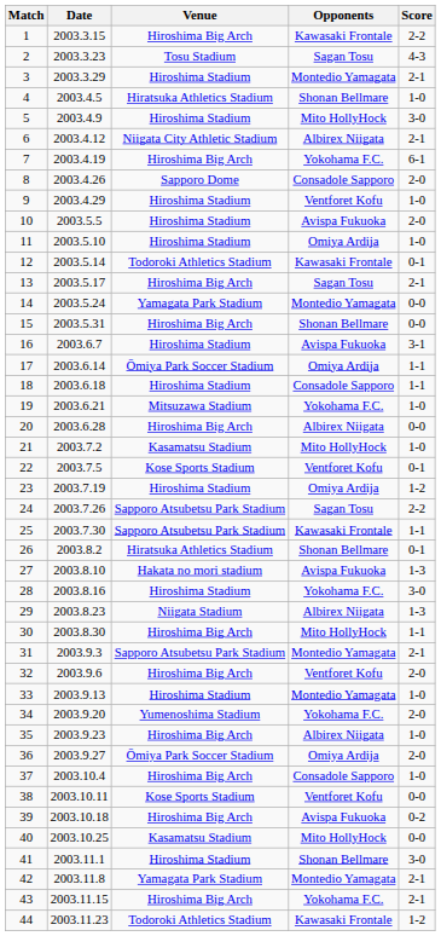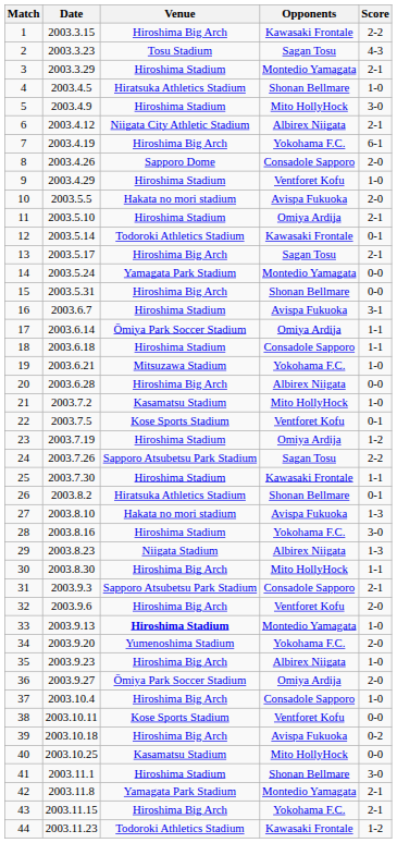 <table class="wikitable" style="text-align:center;">
 <tr>
 <th>Match</th>
 <th>Date</th>
 <th>Venue</th>
 <th>Opponents</th>
 <th>Score</th>
 </tr>
 <tr>
 <td>1</td>
 <td>2003.3.15</td>
 <td><a href='#'>Hiroshima Big Arch</a></td>
 <td><a href='#'>Kawasaki Frontale</a></td>
 <td>2-2</td>
 </tr>
 <tr>
 <td>2</td>
 <td>2003.3.23</td>
 <td><a href='#'>Tosu Stadium</a></td>
 <td><a href='#'>Sagan Tosu</a></td>
 <td>4-3</td>
 </tr>
 <tr>
 <td>3</td>
 <td>2003.3.29</td>
 <td><a href='#'>Hiroshima Stadium</a></td>
 <td><a href='#'>Montedio Yamagata</a></td>
 <td>2-1</td>
 </tr>
 <tr>
 <td>4</td>
 <td>2003.4.5</td>
 <td><a href='#'>Hiratsuka Athletics Stadium</a></td>
 <td><a href='#'>Shonan Bellmare</a></td>
 <td>1-0</td>
 </tr>
 <tr>
 <td>5</td>
 <td>2003.4.9</td>
 <td><a href='#'>Hiroshima Stadium</a></td>
 <td><a href='#'>Mito HollyHock</a></td>
 <td>3-0</td>
 </tr>
 <tr>
 <td>6</td>
 <td>2003.4.12</td>
 <td><a href='#'>Niigata City Athletic Stadium</a></td>
 <td><a href='#'>Albirex Niigata</a></td>
 <td>2-1</td>
 </tr>
 <tr>
 <td>7</td>
 <td>2003.4.19</td>
 <td><a href='#'>Hiroshima Big Arch</a></td>
 <td><a href='#'>Yokohama F.C.</a></td>
 <td>6-1</td>
 </tr>
 <tr>
 <td>8</td>
 <td>2003.4.26</td>
 <td><a href='#'>Sapporo Dome</a></td>
 <td><a href='#'>Consadole Sapporo</a></td>
 <td>2-0</td>
 </tr>
 <tr>
 <td>9</td>
 <td>2003.4.29</td>
 <td><a href='#'>Hiroshima Stadium</a></td>
 <td><a href='#'>Ventforet Kofu</a></td>
 <td>1-0</td>
 </tr>
 <tr>
 <td>10</td>
 <td>2003.5.5</td>
-<td><a href='#'>Hiroshima Stadium</a></td>
+<td><a href='#'>Hakata no mori stadium</a></td>
 <td><a href='#'>Avispa Fukuoka</a></td>
 <td>2-0</td>
 </tr>
 <tr>
 <td>11</td>
 <td>2003.5.10</td>
 <td><a href='#'>Hiroshima Stadium</a></td>
 <td><a href='#'>Omiya Ardija</a></td>
-<td>1-0</td>
+<td>2-1</td>
 </tr>
 <tr>
 <td>12</td>
 <td>2003.5.14</td>
 <td><a href='#'>Todoroki Athletics Stadium</a></td>
 <td><a href='#'>Kawasaki Frontale</a></td>
 <td>0-1</td>
 </tr>
 <tr>
 <td>13</td>
 <td>2003.5.17</td>
 <td><a href='#'>Hiroshima Big Arch</a></td>
 <td><a href='#'>Sagan Tosu</a></td>
 <td>2-1</td>
 </tr>
 <tr>
 <td>14</td>
 <td>2003.5.24</td>
 <td><a href='#'>Yamagata Park Stadium</a></td>
 <td><a href='#'>Montedio Yamagata</a></td>
 <td>0-0</td>
 </tr>
 <tr>
 <td>15</td>
 <td>2003.5.31</td>
 <td><a href='#'>Hiroshima Big Arch</a></td>
 <td><a href='#'>Shonan Bellmare</a></td>
 <td>0-0</td>
 </tr>
 <tr>
 <td>16</td>
 <td>2003.6.7</td>
 <td><a href='#'>Hiroshima Stadium</a></td>
 <td><a href='#'>Avispa Fukuoka</a></td>
 <td>3-1</td>
 </tr>
 <tr>
 <td>17</td>
 <td>2003.6.14</td>
 <td><a href='#'>Ōmiya Park Soccer Stadium</a></td>
 <td><a href='#'>Omiya Ardija</a></td>
 <td>1-1</td>
 </tr>
 <tr>
 <td>18</td>
 <td>2003.6.18</td>
 <td><a href='#'>Hiroshima Stadium</a></td>
 <td><a href='#'>Consadole Sapporo</a></td>
 <td>1-1</td>
 </tr>
 <tr>
 <td>19</td>
 <td>2003.6.21</td>
 <td><a href='#'>Mitsuzawa Stadium</a></td>
 <td><a href='#'>Yokohama F.C.</a></td>
 <td>1-0</td>
 </tr>
 <tr>
 <td>20</td>
 <td>2003.6.28</td>
 <td><a href='#'>Hiroshima Big Arch</a></td>
 <td><a href='#'>Albirex Niigata</a></td>
 <td>0-0</td>
 </tr>
 <tr>
 <td>21</td>
 <td>2003.7.2</td>
 <td><a href='#'>Kasamatsu Stadium</a></td>
 <td><a href='#'>Mito HollyHock</a></td>
 <td>1-0</td>
 </tr>
 <tr>
 <td>22</td>
 <td>2003.7.5</td>
 <td><a href='#'>Kose Sports Stadium</a></td>
 <td><a href='#'>Ventforet Kofu</a></td>
 <td>0-1</td>
 </tr>
 <tr>
 <td>23</td>
 <td>2003.7.19</td>
 <td><a href='#'>Hiroshima Stadium</a></td>
 <td><a href='#'>Omiya Ardija</a></td>
 <td>1-2</td>
 </tr>
 <tr>
 <td>24</td>
 <td>2003.7.26</td>
 <td><a href='#'>Sapporo Atsubetsu Park Stadium</a></td>
 <td><a href='#'>Sagan Tosu</a></td>
 <td>2-2</td>
 </tr>
 <tr>
 <td>25</td>
 <td>2003.7.30</td>
-<td><a href='#'>Sapporo Atsubetsu Park Stadium</a></td>
+<td><a href='#'>Hiroshima Stadium</a></td>
 <td><a href='#'>Kawasaki Frontale</a></td>
 <td>1-1</td>
 </tr>
 <tr>
 <td>26</td>
 <td>2003.8.2</td>
 <td><a href='#'>Hiratsuka Athletics Stadium</a></td>
 <td><a href='#'>Shonan Bellmare</a></td>
 <td>0-1</td>
 </tr>
 <tr>
 <td>27</td>
 <td>2003.8.10</td>
 <td><a href='#'>Hakata no mori stadium</a></td>
 <td><a href='#'>Avispa Fukuoka</a></td>
 <td>1-3</td>
 </tr>
 <tr>
 <td>28</td>
 <td>2003.8.16</td>
 <td><a href='#'>Hiroshima Stadium</a></td>
 <td><a href='#'>Yokohama F.C.</a></td>
 <td>3-0</td>
 </tr>
 <tr>
 <td>29</td>
 <td>2003.8.23</td>
 <td><a href='#'>Niigata Stadium</a></td>
 <td><a href='#'>Albirex Niigata</a></td>
 <td>1-3</td>
 </tr>
 <tr>
 <td>30</td>
 <td>2003.8.30</td>
 <td><a href='#'>Hiroshima Big Arch</a></td>
 <td><a href='#'>Mito HollyHock</a></td>
 <td>1-1</td>
 </tr>
 <tr>
 <td>31</td>
 <td>2003.9.3</td>
 <td><a href='#'>Sapporo Atsubetsu Park Stadium</a></td>
-<td><a href='#'>Montedio Yamagata</a></td>
+<td><a href='#'>Consadole Sapporo</a></td>
 <td>2-1</td>
 </tr>
 <tr>
 <td>32</td>
 <td>2003.9.6</td>
 <td><a href='#'>Hiroshima Big Arch</a></td>
 <td><a href='#'>Ventforet Kofu</a></td>
 <td>2-0</td>
 </tr>
 <tr>
 <td>33</td>
 <td>2003.9.13</td>
-<td><a href='#'>Hiroshima Stadium</a></td>
+<td><strong><a href='#'>Hiroshima Stadium</a></strong></td>
 <td><a href='#'>Montedio Yamagata</a></td>
 <td>1-0</td>
 </tr>
 <tr>
 <td>34</td>
 <td>2003.9.20</td>
 <td><a href='#'>Yumenoshima Stadium</a></td>
 <td><a href='#'>Yokohama F.C.</a></td>
 <td>2-0</td>
 </tr>
 <tr>
 <td>35</td>
 <td>2003.9.23</td>
 <td><a href='#'>Hiroshima Big Arch</a></td>
 <td><a href='#'>Albirex Niigata</a></td>
 <td>1-0</td>
 </tr>
 <tr>
 <td>36</td>
 <td>2003.9.27</td>
 <td><a href='#'>Ōmiya Park Soccer Stadium</a></td>
 <td><a href='#'>Omiya Ardija</a></td>
 <td>2-0</td>
 </tr>
 <tr>
 <td>37</td>
 <td>2003.10.4</td>
 <td><a href='#'>Hiroshima Big Arch</a></td>
 <td><a href='#'>Consadole Sapporo</a></td>
 <td>1-0</td>
 </tr>
 <tr>
 <td>38</td>
 <td>2003.10.11</td>
 <td><a href='#'>Kose Sports Stadium</a></td>
 <td><a href='#'>Ventforet Kofu</a></td>
 <td>0-0</td>
 </tr>
 <tr>
 <td>39</td>
 <td>2003.10.18</td>
 <td><a href='#'>Hiroshima Big Arch</a></td>
 <td><a href='#'>Avispa Fukuoka</a></td>
 <td>0-2</td>
 </tr>
 <tr>
 <td>40</td>
 <td>2003.10.25</td>
 <td><a href='#'>Kasamatsu Stadium</a></td>
 <td><a href='#'>Mito HollyHock</a></td>
 <td>0-0</td>
 </tr>
 <tr>
 <td>41</td>
 <td>2003.11.1</td>
 <td><a href='#'>Hiroshima Stadium</a></td>
 <td><a href='#'>Shonan Bellmare</a></td>
 <td>3-0</td>
 </tr>
 <tr>
 <td>42</td>
 <td>2003.11.8</td>
 <td><a href='#'>Yamagata Park Stadium</a></td>
 <td><a href='#'>Montedio Yamagata</a></td>
 <td>2-1</td>
 </tr>
 <tr>
 <td>43</td>
 <td>2003.11.15</td>
 <td><a href='#'>Hiroshima Big Arch</a></td>
 <td><a href='#'>Yokohama F.C.</a></td>
 <td>2-1</td>
 </tr>
 <tr>
 <td>44</td>
 <td>2003.11.23</td>
 <td><a href='#'>Todoroki Athletics Stadium</a></td>
 <td><a href='#'>Kawasaki Frontale</a></td>
 <td>1-2</td>
 </tr>
 </table>
